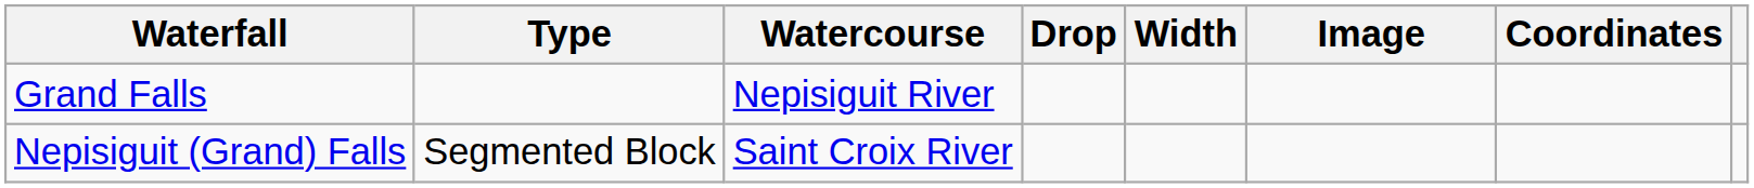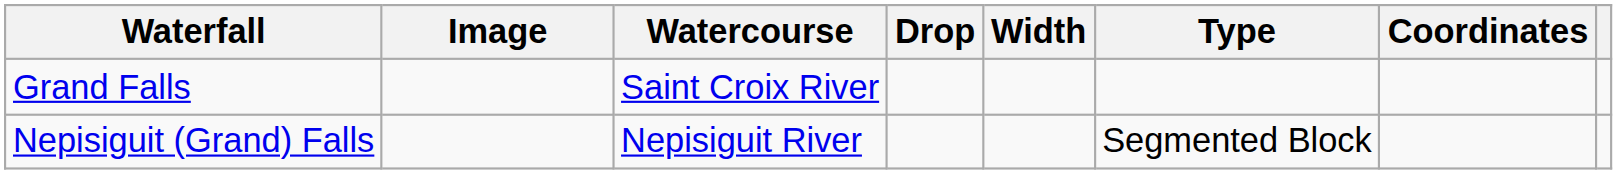 <table class="wikitable sortable">
 <tr>
 <th>Waterfall</th>
-<th>Type</th>
+<th class=unsortable>Image</th>
 <th>Watercourse</th>
 <th>Drop</th>
 <th>Width</th>
-<th class=unsortable>Image</th>
+<th>Type</th>
 <th>Coordinates</th>
 <th class=unsortable></th>
 </tr>
 <tr>
 <td><a href='#'>Grand Falls</a></td>
 <td></td>
-<td><a href='#'>Nepisiguit River</a></td>
+<td><a href='#'>Saint Croix River</a></td>
 <td></td>
 <td></td>
 <td></td>
 <td></td>
 <td></td>
 </tr>
 <tr>
 <td><a href='#'>Nepisiguit (Grand) Falls</a></td>
-<td>Segmented Block</td>
-<td><a href='#'>Saint Croix River</a></td>
+<td width="100px"> </td>
+<td><a href='#'>Nepisiguit River</a></td>
 <td></td>
 <td></td>
-<td width="100px"> </td>
+<td>Segmented Block</td>
 <td></td>
 <td></td>
 </tr>
 </table>
